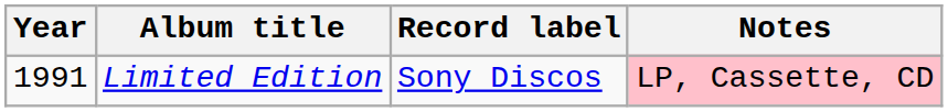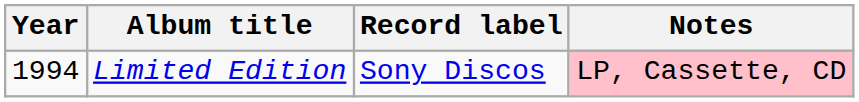 <table class="wikitable" style="font-size:95%;">
 <tr>
 <th>Year</th>
 <th>Album title</th>
 <th>Record label</th>
 <th>Notes</th>
 </tr>
 <tr>
-<td>1991</td>
+<td>1994</td>
 <td><em><a href='#'>Limited Edition</a></em></td>
 <td><a href='#'>Sony Discos</a></td>
 <td style="background: pink;">LP, Cassette, CD</td>
 </tr>
 </table>
